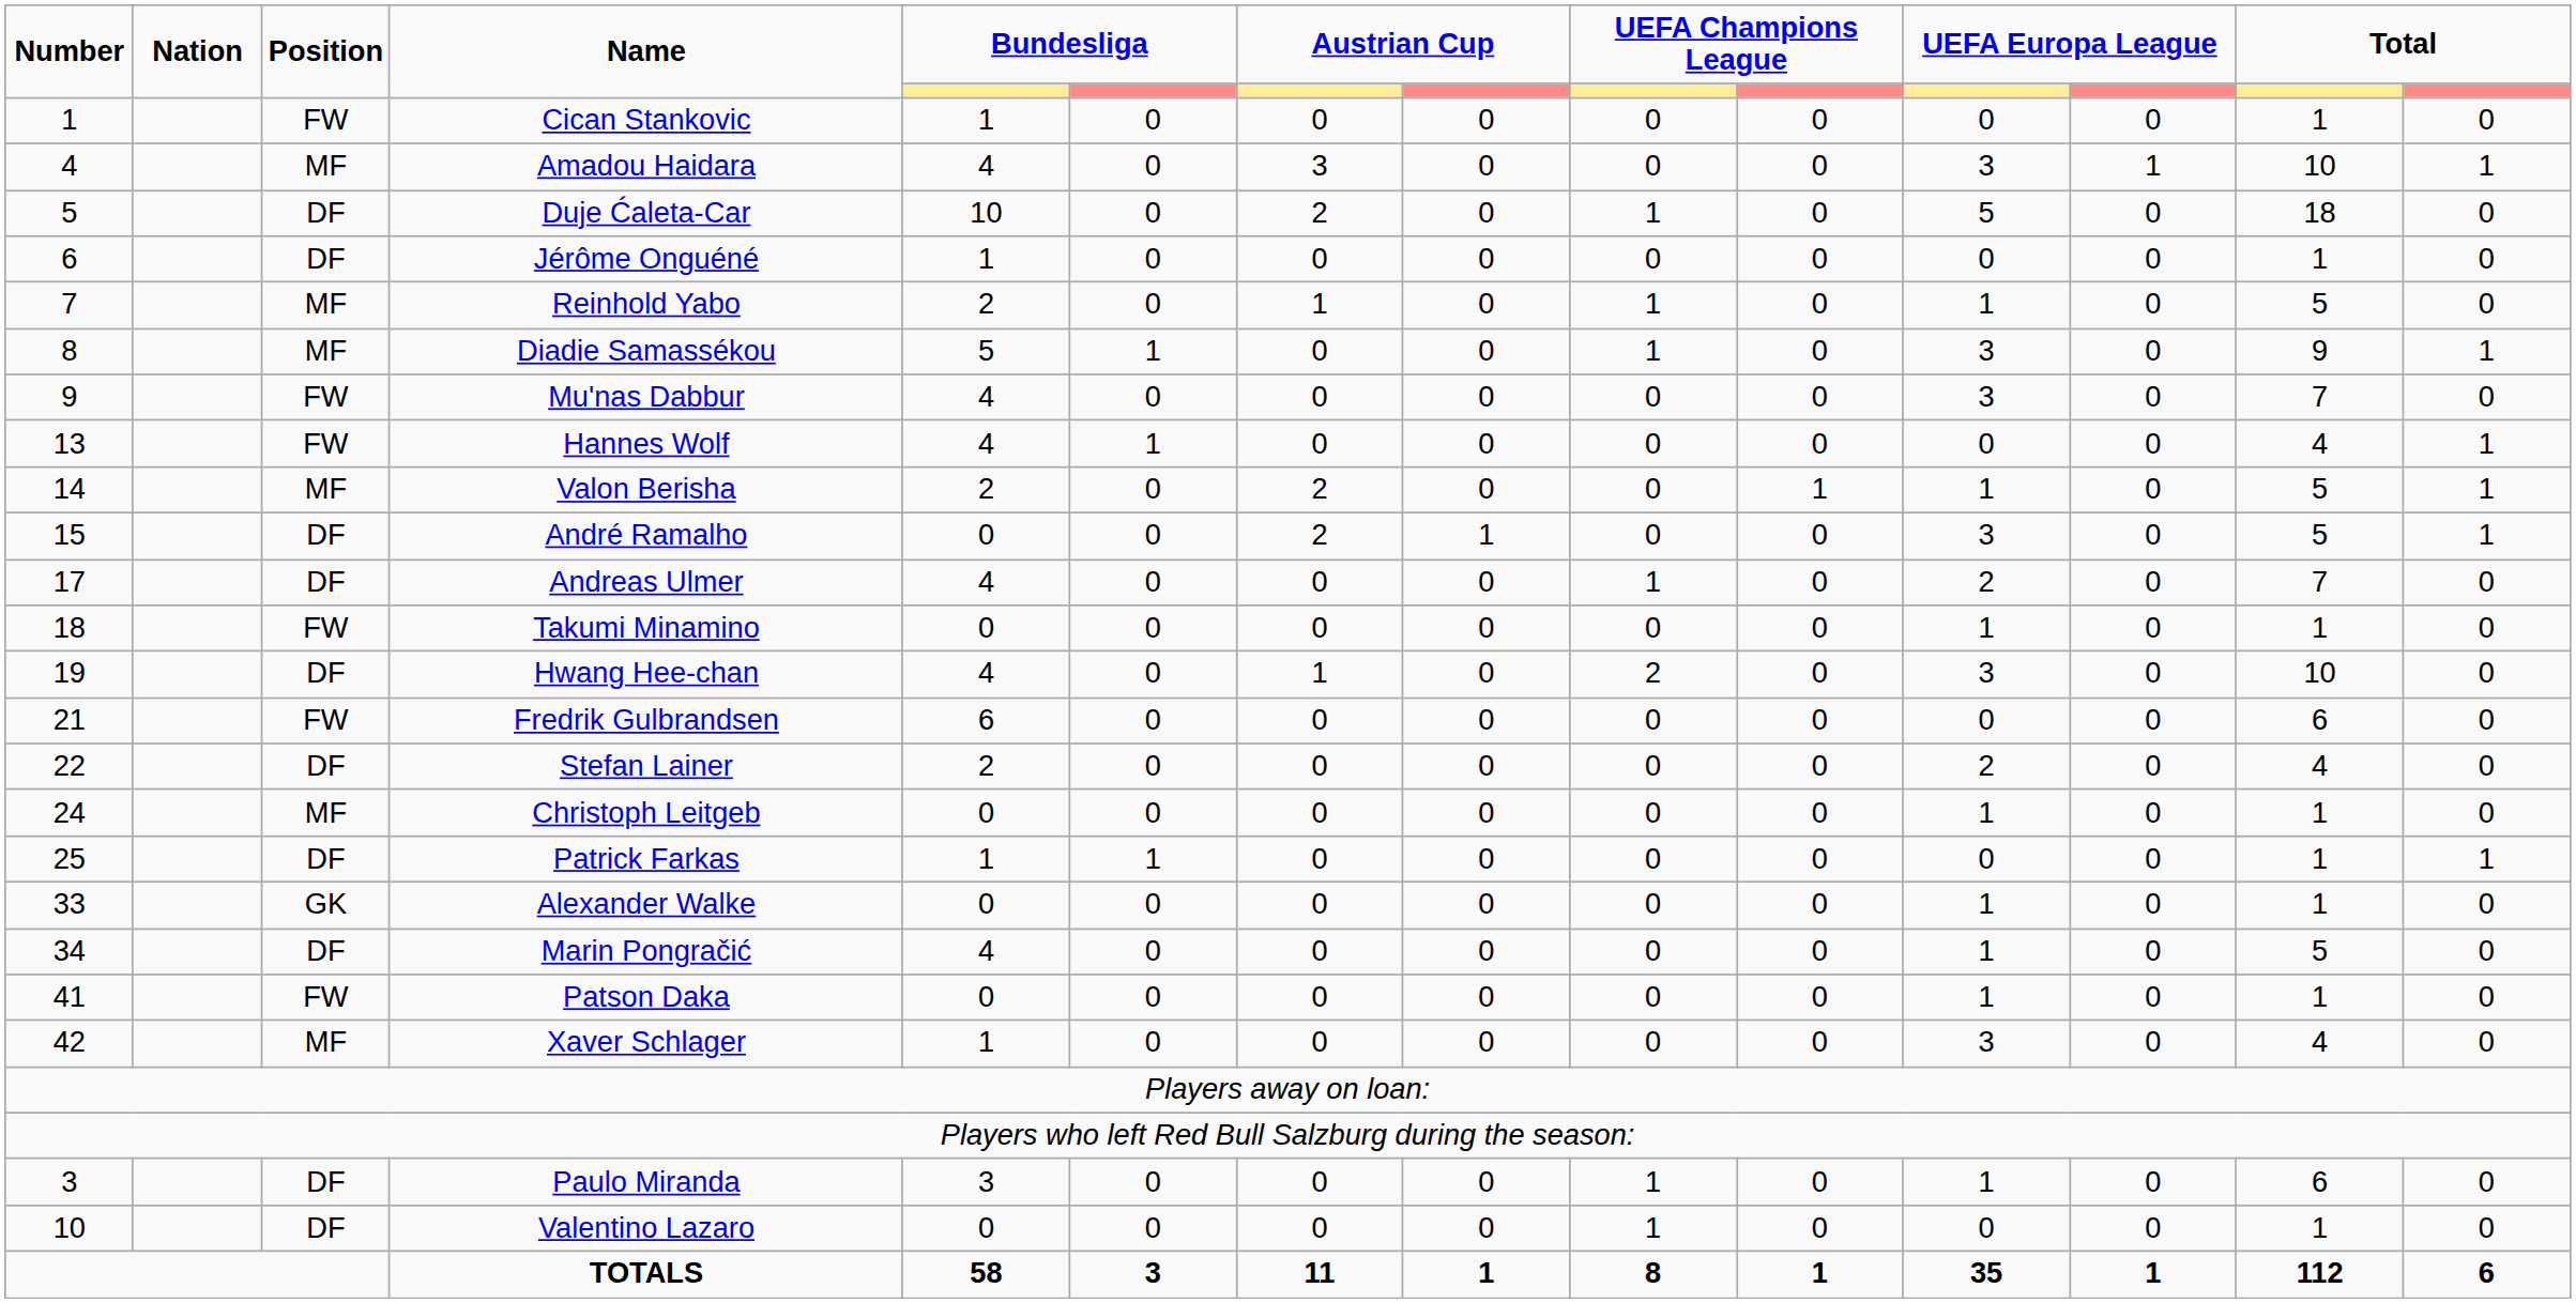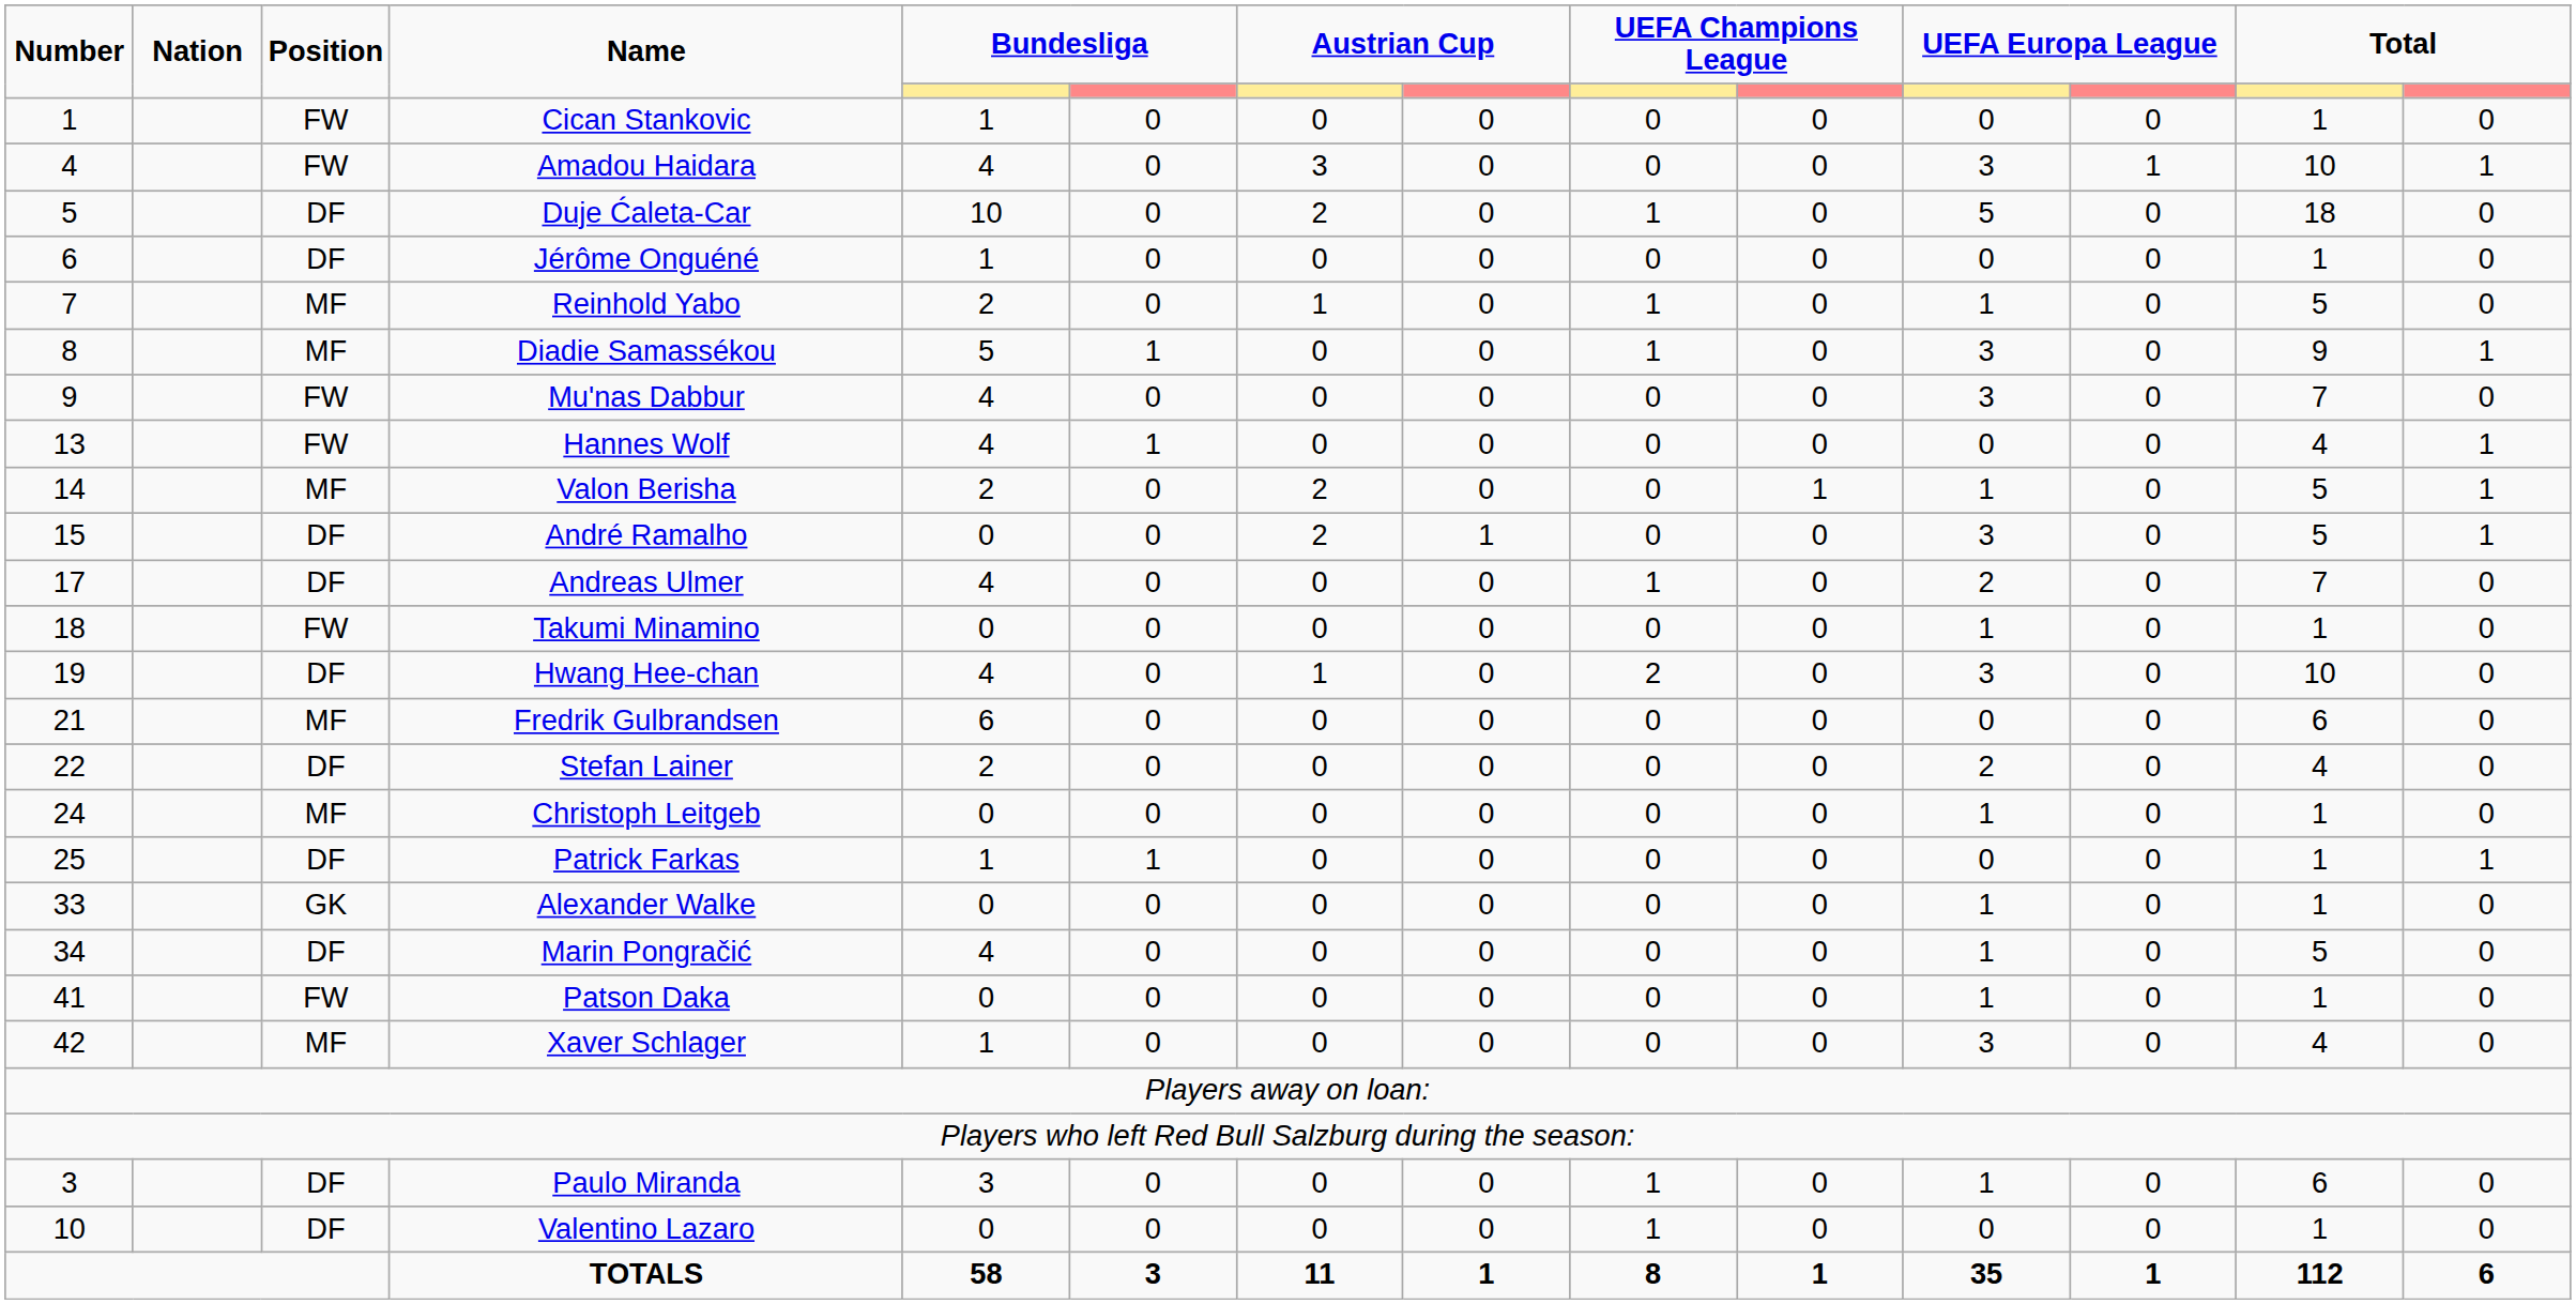 <table class="wikitable" style="text-align:center;">
 <tr>
 <td rowspan="2"  style="width:5%; text-align:center;"><strong>Number</strong></td>
 <td rowspan="2"  style="width:5%; text-align:center;"><strong>Nation</strong></td>
 <td rowspan="2"  style="width:5%; text-align:center;"><strong>Position</strong></td>
 <td rowspan="2"  style="width:20%; text-align:center;"><strong>Name</strong></td>
 <td colspan="2" style="text-align:center;"><strong><a href='#'>Bundesliga</a></strong></td>
 <td colspan="2" style="text-align:center;"><strong><a href='#'>Austrian Cup</a></strong></td>
 <td colspan="2" style="text-align:center;"><strong><a href='#'>UEFA Champions League</a></strong></td>
 <td colspan="2" style="text-align:center;"><strong><a href='#'>UEFA Europa League</a></strong></td>
 <td colspan="2" style="text-align:center;"><strong>Total</strong></td>
 </tr>
 <tr>
 <th style="width:60px; background:#fe9;"></th>
 <th style="width:60px; background:#ff8888;"></th>
 <th style="width:60px; background:#fe9;"></th>
 <th style="width:60px; background:#ff8888;"></th>
 <th style="width:60px; background:#fe9;"></th>
 <th style="width:60px; background:#ff8888;"></th>
 <th style="width:60px; background:#fe9;"></th>
 <th style="width:60px; background:#ff8888;"></th>
 <th style="width:60px; background:#fe9;"></th>
 <th style="width:60px; background:#ff8888;"></th>
 </tr>
 <tr>
 <td>1</td>
 <td></td>
 <td>FW</td>
 <td><a href='#'>Cican Stankovic</a></td>
 <td>1</td>
 <td>0</td>
 <td>0</td>
 <td>0</td>
 <td>0</td>
 <td>0</td>
 <td>0</td>
 <td>0</td>
 <td>1</td>
 <td>0</td>
 </tr>
 <tr>
 <td>4</td>
 <td></td>
-<td>MF</td>
+<td>FW</td>
 <td><a href='#'>Amadou Haidara</a></td>
 <td>4</td>
 <td>0</td>
 <td>3</td>
 <td>0</td>
 <td>0</td>
 <td>0</td>
 <td>3</td>
 <td>1</td>
 <td>10</td>
 <td>1</td>
 </tr>
 <tr>
 <td>5</td>
 <td></td>
 <td>DF</td>
 <td><a href='#'>Duje Ćaleta-Car</a></td>
 <td>10</td>
 <td>0</td>
 <td>2</td>
 <td>0</td>
 <td>1</td>
 <td>0</td>
 <td>5</td>
 <td>0</td>
 <td>18</td>
 <td>0</td>
 </tr>
 <tr>
 <td>6</td>
 <td></td>
 <td>DF</td>
 <td><a href='#'>Jérôme Onguéné</a></td>
 <td>1</td>
 <td>0</td>
 <td>0</td>
 <td>0</td>
 <td>0</td>
 <td>0</td>
 <td>0</td>
 <td>0</td>
 <td>1</td>
 <td>0</td>
 </tr>
 <tr>
 <td>7</td>
 <td></td>
 <td>MF</td>
 <td><a href='#'>Reinhold Yabo</a></td>
 <td>2</td>
 <td>0</td>
 <td>1</td>
 <td>0</td>
 <td>1</td>
 <td>0</td>
 <td>1</td>
 <td>0</td>
 <td>5</td>
 <td>0</td>
 </tr>
 <tr>
 <td>8</td>
 <td></td>
 <td>MF</td>
 <td><a href='#'>Diadie Samassékou</a></td>
 <td>5</td>
 <td>1</td>
 <td>0</td>
 <td>0</td>
 <td>1</td>
 <td>0</td>
 <td>3</td>
 <td>0</td>
 <td>9</td>
 <td>1</td>
 </tr>
 <tr>
 <td>9</td>
 <td></td>
 <td>FW</td>
 <td><a href='#'>Mu'nas Dabbur</a></td>
 <td>4</td>
 <td>0</td>
 <td>0</td>
 <td>0</td>
 <td>0</td>
 <td>0</td>
 <td>3</td>
 <td>0</td>
 <td>7</td>
 <td>0</td>
 </tr>
 <tr>
 <td>13</td>
 <td></td>
 <td>FW</td>
 <td><a href='#'>Hannes Wolf</a></td>
 <td>4</td>
 <td>1</td>
 <td>0</td>
 <td>0</td>
 <td>0</td>
 <td>0</td>
 <td>0</td>
 <td>0</td>
 <td>4</td>
 <td>1</td>
 </tr>
 <tr>
 <td>14</td>
 <td></td>
 <td>MF</td>
 <td><a href='#'>Valon Berisha</a></td>
 <td>2</td>
 <td>0</td>
 <td>2</td>
 <td>0</td>
 <td>0</td>
 <td>1</td>
 <td>1</td>
 <td>0</td>
 <td>5</td>
 <td>1</td>
 </tr>
 <tr>
 <td>15</td>
 <td></td>
 <td>DF</td>
 <td><a href='#'>André Ramalho</a></td>
 <td>0</td>
 <td>0</td>
 <td>2</td>
 <td>1</td>
 <td>0</td>
 <td>0</td>
 <td>3</td>
 <td>0</td>
 <td>5</td>
 <td>1</td>
 </tr>
 <tr>
 <td>17</td>
 <td></td>
 <td>DF</td>
 <td><a href='#'>Andreas Ulmer</a></td>
 <td>4</td>
 <td>0</td>
 <td>0</td>
 <td>0</td>
 <td>1</td>
 <td>0</td>
 <td>2</td>
 <td>0</td>
 <td>7</td>
 <td>0</td>
 </tr>
 <tr>
 <td>18</td>
 <td></td>
 <td>FW</td>
 <td><a href='#'>Takumi Minamino</a></td>
 <td>0</td>
 <td>0</td>
 <td>0</td>
 <td>0</td>
 <td>0</td>
 <td>0</td>
 <td>1</td>
 <td>0</td>
 <td>1</td>
 <td>0</td>
 </tr>
 <tr>
 <td>19</td>
 <td></td>
 <td>DF</td>
 <td><a href='#'>Hwang Hee-chan</a></td>
 <td>4</td>
 <td>0</td>
 <td>1</td>
 <td>0</td>
 <td>2</td>
 <td>0</td>
 <td>3</td>
 <td>0</td>
 <td>10</td>
 <td>0</td>
 </tr>
 <tr>
 <td>21</td>
 <td></td>
-<td>FW</td>
+<td>MF</td>
 <td><a href='#'>Fredrik Gulbrandsen</a></td>
 <td>6</td>
 <td>0</td>
 <td>0</td>
 <td>0</td>
 <td>0</td>
 <td>0</td>
 <td>0</td>
 <td>0</td>
 <td>6</td>
 <td>0</td>
 </tr>
 <tr>
 <td>22</td>
 <td></td>
 <td>DF</td>
 <td><a href='#'>Stefan Lainer</a></td>
 <td>2</td>
 <td>0</td>
 <td>0</td>
 <td>0</td>
 <td>0</td>
 <td>0</td>
 <td>2</td>
 <td>0</td>
 <td>4</td>
 <td>0</td>
 </tr>
 <tr>
 <td>24</td>
 <td></td>
 <td>MF</td>
 <td><a href='#'>Christoph Leitgeb</a></td>
 <td>0</td>
 <td>0</td>
 <td>0</td>
 <td>0</td>
 <td>0</td>
 <td>0</td>
 <td>1</td>
 <td>0</td>
 <td>1</td>
 <td>0</td>
 </tr>
 <tr>
 <td>25</td>
 <td></td>
 <td>DF</td>
 <td><a href='#'>Patrick Farkas</a></td>
 <td>1</td>
 <td>1</td>
 <td>0</td>
 <td>0</td>
 <td>0</td>
 <td>0</td>
 <td>0</td>
 <td>0</td>
 <td>1</td>
 <td>1</td>
 </tr>
 <tr>
 <td>33</td>
 <td></td>
 <td>GK</td>
 <td><a href='#'>Alexander Walke</a></td>
 <td>0</td>
 <td>0</td>
 <td>0</td>
 <td>0</td>
 <td>0</td>
 <td>0</td>
 <td>1</td>
 <td>0</td>
 <td>1</td>
 <td>0</td>
 </tr>
 <tr>
 <td>34</td>
 <td></td>
 <td>DF</td>
 <td><a href='#'>Marin Pongračić</a></td>
 <td>4</td>
 <td>0</td>
 <td>0</td>
 <td>0</td>
 <td>0</td>
 <td>0</td>
 <td>1</td>
 <td>0</td>
 <td>5</td>
 <td>0</td>
 </tr>
 <tr>
 <td>41</td>
 <td></td>
 <td>FW</td>
 <td><a href='#'>Patson Daka</a></td>
 <td>0</td>
 <td>0</td>
 <td>0</td>
 <td>0</td>
 <td>0</td>
 <td>0</td>
 <td>1</td>
 <td>0</td>
 <td>1</td>
 <td>0</td>
 </tr>
 <tr>
 <td>42</td>
 <td></td>
 <td>MF</td>
 <td><a href='#'>Xaver Schlager</a></td>
 <td>1</td>
 <td>0</td>
 <td>0</td>
 <td>0</td>
 <td>0</td>
 <td>0</td>
 <td>3</td>
 <td>0</td>
 <td>4</td>
 <td>0</td>
 </tr>
 <tr>
 <td colspan="14"><em>Players away on loan:</em></td>
 </tr>
 <tr>
 <td colspan="14"><em>Players who left Red Bull Salzburg during the season:</em></td>
 </tr>
 <tr>
 <td>3</td>
 <td></td>
 <td>DF</td>
 <td><a href='#'>Paulo Miranda</a></td>
 <td>3</td>
 <td>0</td>
 <td>0</td>
 <td>0</td>
 <td>1</td>
 <td>0</td>
 <td>1</td>
 <td>0</td>
 <td>6</td>
 <td>0</td>
 </tr>
 <tr>
 <td>10</td>
 <td></td>
 <td>DF</td>
 <td><a href='#'>Valentino Lazaro</a></td>
 <td>0</td>
 <td>0</td>
 <td>0</td>
 <td>0</td>
 <td>1</td>
 <td>0</td>
 <td>0</td>
 <td>0</td>
 <td>1</td>
 <td>0</td>
 </tr>
 <tr>
 <td colspan="3"></td>
 <td><strong>TOTALS</strong></td>
 <td><strong>58</strong></td>
 <td><strong>3</strong></td>
 <td><strong>11</strong></td>
 <td><strong>1</strong></td>
 <td><strong>8</strong></td>
 <td><strong>1</strong></td>
 <td><strong>35</strong></td>
 <td><strong>1</strong></td>
 <td><strong>112</strong></td>
 <td><strong>6</strong></td>
 </tr>
 </table>
